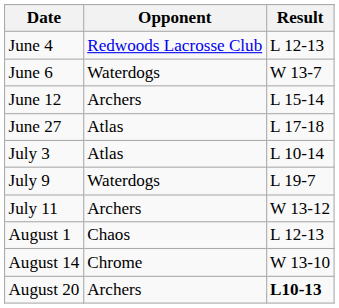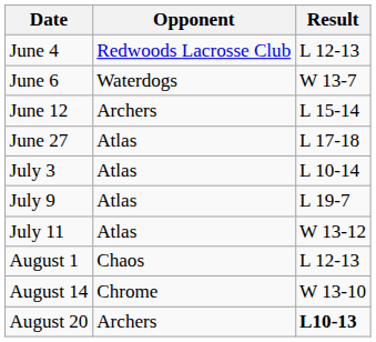 <table class="wikitable">
 <tr>
 <th>Date</th>
 <th>Opponent</th>
 <th>Result</th>
 </tr>
 <tr>
 <td>June 4</td>
 <td><a href='#'>Redwoods Lacrosse Club</a></td>
 <td>L 12-13</td>
 </tr>
 <tr>
 <td>June 6</td>
 <td>Waterdogs</td>
 <td>W 13-7</td>
 </tr>
 <tr>
 <td>June 12</td>
 <td>Archers</td>
 <td>L 15-14</td>
 </tr>
 <tr>
 <td>June 27</td>
 <td>Atlas</td>
 <td>L 17-18</td>
 </tr>
 <tr>
 <td>July 3</td>
 <td>Atlas</td>
 <td>L 10-14</td>
 </tr>
 <tr>
 <td>July 9</td>
-<td>Waterdogs</td>
+<td>Atlas</td>
 <td>L 19-7</td>
 </tr>
 <tr>
 <td>July 11</td>
-<td>Archers</td>
+<td>Atlas</td>
 <td>W 13-12</td>
 </tr>
 <tr>
 <td>August 1</td>
 <td>Chaos</td>
 <td>L 12-13</td>
 </tr>
 <tr>
 <td>August 14</td>
 <td>Chrome</td>
 <td>W 13-10</td>
 </tr>
 <tr>
 <td>August 20</td>
 <td>Archers</td>
 <td><strong>L10-13</strong></td>
 </tr>
 </table>
